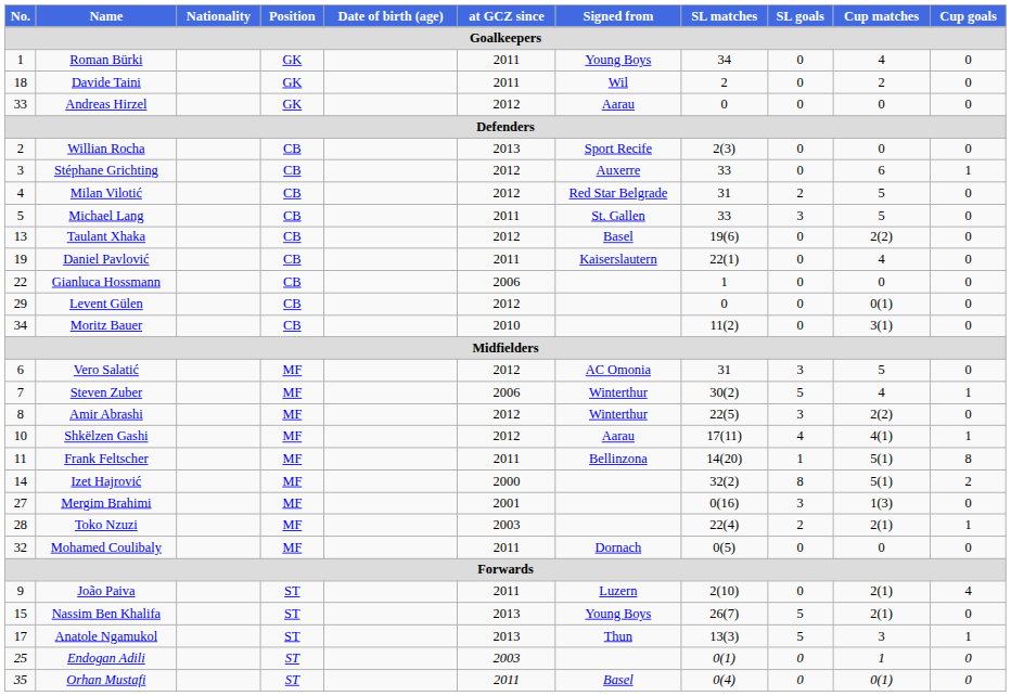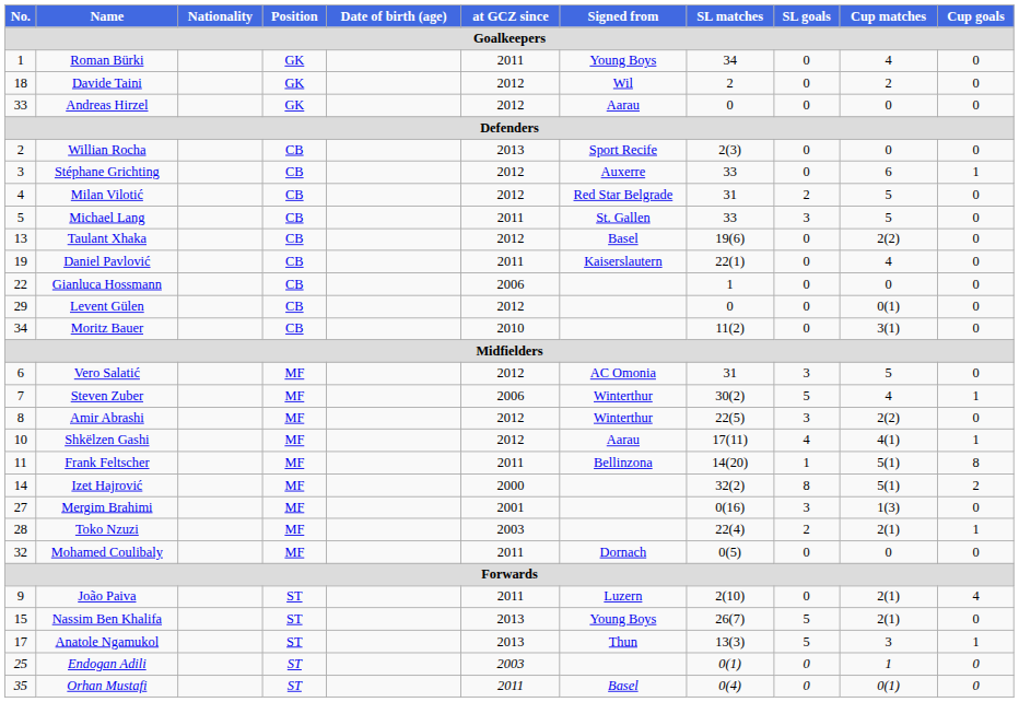 <table class="wikitable"  style="text-align:center; font-size:90%; width:85%;">
 <tr>
 <th style="background:#4169E1; color:white; text-align:center;">No.</th>
 <th style="background:#4169E1; color:white; text-align:center;">Name</th>
 <th style="background:#4169E1; color:white; text-align:center;">Nationality</th>
 <th style="background:#4169E1; color:white; text-align:center;">Position</th>
 <th style="background:#4169E1; color:white; text-align:center;">Date of birth (age)</th>
 <th style="background:#4169E1; color:white; text-align:center;">at GCZ since</th>
 <th style="background:#4169E1; color:white; text-align:center;">Signed from</th>
 <th style="background:#4169E1; color:white; text-align:center;">SL matches</th>
 <th style="background:#4169E1; color:white; text-align:center;">SL goals</th>
 <th style="background:#4169E1; color:white; text-align:center;">Cup matches</th>
 <th style="background:#4169E1; color:white; text-align:center;">Cup goals</th>
 </tr>
 <tr>
 <th colspan=11  style="background:#dcdcdc; text-align:center;">Goalkeepers</th>
 </tr>
 <tr>
 <td>1</td>
 <td><a href='#'>Roman Bürki</a></td>
 <td></td>
 <td><a href='#'>GK</a></td>
 <td></td>
 <td>2011</td>
 <td><a href='#'>Young Boys</a></td>
 <td>34</td>
 <td>0</td>
 <td>4</td>
 <td>0</td>
 </tr>
 <tr>
 <td>18</td>
 <td><a href='#'>Davide Taini</a></td>
 <td></td>
 <td><a href='#'>GK</a></td>
 <td></td>
-<td>2011</td>
+<td>2012</td>
 <td><a href='#'>Wil</a></td>
 <td>2</td>
 <td>0</td>
 <td>2</td>
 <td>0</td>
 </tr>
 <tr>
 <td>33</td>
 <td><a href='#'>Andreas Hirzel</a></td>
 <td></td>
 <td><a href='#'>GK</a></td>
 <td></td>
 <td>2012</td>
 <td><a href='#'>Aarau</a></td>
 <td>0</td>
 <td>0</td>
 <td>0</td>
 <td>0</td>
 </tr>
 <tr>
 <th colspan=11  style="background:#dcdcdc; text-align:center;">Defenders</th>
 </tr>
 <tr>
 <td>2</td>
 <td><a href='#'>Willian Rocha</a></td>
 <td></td>
 <td><a href='#'>CB</a></td>
 <td></td>
 <td>2013</td>
 <td><a href='#'>Sport Recife</a></td>
 <td>2(3)</td>
 <td>0</td>
 <td>0</td>
 <td>0</td>
 </tr>
 <tr>
 <td>3</td>
 <td><a href='#'>Stéphane Grichting</a></td>
 <td></td>
 <td><a href='#'>CB</a></td>
 <td></td>
 <td>2012</td>
 <td><a href='#'>Auxerre</a></td>
 <td>33</td>
 <td>0</td>
 <td>6</td>
 <td>1</td>
 </tr>
 <tr>
 <td>4</td>
 <td><a href='#'>Milan Vilotić</a></td>
 <td></td>
 <td><a href='#'>CB</a></td>
 <td></td>
 <td>2012</td>
 <td><a href='#'>Red Star Belgrade</a></td>
 <td>31</td>
 <td>2</td>
 <td>5</td>
 <td>0</td>
 </tr>
 <tr>
 <td>5</td>
 <td><a href='#'>Michael Lang</a></td>
 <td></td>
 <td><a href='#'>CB</a></td>
 <td></td>
 <td>2011</td>
 <td><a href='#'>St. Gallen</a></td>
 <td>33</td>
 <td>3</td>
 <td>5</td>
 <td>0</td>
 </tr>
 <tr>
 <td>13</td>
 <td><a href='#'>Taulant Xhaka</a></td>
 <td></td>
 <td><a href='#'>CB</a></td>
 <td></td>
 <td>2012</td>
 <td><a href='#'>Basel</a></td>
 <td>19(6)</td>
 <td>0</td>
 <td>2(2)</td>
 <td>0</td>
 </tr>
 <tr>
 <td>19</td>
 <td><a href='#'>Daniel Pavlović</a></td>
 <td></td>
 <td><a href='#'>CB</a></td>
 <td></td>
 <td>2011</td>
 <td><a href='#'>Kaiserslautern</a></td>
 <td>22(1)</td>
 <td>0</td>
 <td>4</td>
 <td>0</td>
 </tr>
 <tr>
 <td>22</td>
 <td><a href='#'>Gianluca Hossmann</a></td>
 <td></td>
 <td><a href='#'>CB</a></td>
 <td></td>
 <td>2006</td>
 <td></td>
 <td>1</td>
 <td>0</td>
 <td>0</td>
 <td>0</td>
 </tr>
 <tr>
 <td>29</td>
 <td><a href='#'>Levent Gülen</a></td>
 <td></td>
 <td><a href='#'>CB</a></td>
 <td></td>
 <td>2012</td>
 <td></td>
 <td>0</td>
 <td>0</td>
 <td>0(1)</td>
 <td>0</td>
 </tr>
 <tr>
 <td>34</td>
 <td><a href='#'>Moritz Bauer</a></td>
 <td></td>
 <td><a href='#'>CB</a></td>
 <td></td>
 <td>2010</td>
 <td></td>
 <td>11(2)</td>
 <td>0</td>
 <td>3(1)</td>
 <td>0</td>
 </tr>
 <tr>
 <th colspan=11  style="background:#dcdcdc; text-align:center;">Midfielders</th>
 </tr>
 <tr>
 <td>6</td>
 <td><a href='#'>Vero Salatić</a></td>
 <td></td>
 <td><a href='#'>MF</a></td>
 <td></td>
 <td>2012</td>
 <td><a href='#'>AC Omonia</a></td>
 <td>31</td>
 <td>3</td>
 <td>5</td>
 <td>0</td>
 </tr>
 <tr>
 <td>7</td>
 <td><a href='#'>Steven Zuber</a></td>
 <td></td>
 <td><a href='#'>MF</a></td>
 <td></td>
 <td>2006</td>
 <td><a href='#'>Winterthur</a></td>
 <td>30(2)</td>
 <td>5</td>
 <td>4</td>
 <td>1</td>
 </tr>
 <tr>
 <td>8</td>
 <td><a href='#'>Amir Abrashi</a></td>
 <td></td>
 <td><a href='#'>MF</a></td>
 <td></td>
 <td>2012</td>
 <td><a href='#'>Winterthur</a></td>
 <td>22(5)</td>
 <td>3</td>
 <td>2(2)</td>
 <td>0</td>
 </tr>
 <tr>
 <td>10</td>
 <td><a href='#'>Shkëlzen Gashi</a></td>
 <td></td>
 <td><a href='#'>MF</a></td>
 <td></td>
 <td>2012</td>
 <td><a href='#'>Aarau</a></td>
 <td>17(11)</td>
 <td>4</td>
 <td>4(1)</td>
 <td>1</td>
 </tr>
 <tr>
 <td>11</td>
 <td><a href='#'>Frank Feltscher</a></td>
 <td></td>
 <td><a href='#'>MF</a></td>
 <td></td>
 <td>2011</td>
 <td><a href='#'>Bellinzona</a></td>
 <td>14(20)</td>
 <td>1</td>
 <td>5(1)</td>
 <td>8</td>
 </tr>
 <tr>
 <td>14</td>
 <td><a href='#'>Izet Hajrović</a></td>
 <td></td>
 <td><a href='#'>MF</a></td>
 <td></td>
 <td>2000</td>
 <td></td>
 <td>32(2)</td>
 <td>8</td>
 <td>5(1)</td>
 <td>2</td>
 </tr>
 <tr>
 <td>27</td>
 <td><a href='#'>Mergim Brahimi</a></td>
 <td></td>
 <td><a href='#'>MF</a></td>
 <td></td>
 <td>2001</td>
 <td></td>
 <td>0(16)</td>
 <td>3</td>
 <td>1(3)</td>
 <td>0</td>
 </tr>
 <tr>
 <td>28</td>
 <td><a href='#'>Toko Nzuzi</a></td>
 <td></td>
 <td><a href='#'>MF</a></td>
 <td></td>
 <td>2003</td>
 <td></td>
 <td>22(4)</td>
 <td>2</td>
 <td>2(1)</td>
 <td>1</td>
 </tr>
 <tr>
 <td>32</td>
 <td><a href='#'>Mohamed Coulibaly</a></td>
 <td></td>
 <td><a href='#'>MF</a></td>
 <td></td>
 <td>2011</td>
 <td><a href='#'>Dornach</a></td>
 <td>0(5)</td>
 <td>0</td>
 <td>0</td>
 <td>0</td>
 </tr>
 <tr>
 <th colspan=11  style="background:#dcdcdc; text-align:center;">Forwards</th>
 </tr>
 <tr>
 <td>9</td>
 <td><a href='#'>João Paiva</a></td>
 <td></td>
 <td><a href='#'>ST</a></td>
 <td></td>
 <td>2011</td>
 <td><a href='#'>Luzern</a></td>
 <td>2(10)</td>
 <td>0</td>
 <td>2(1)</td>
 <td>4</td>
 </tr>
 <tr>
 <td>15</td>
 <td><a href='#'>Nassim Ben Khalifa</a></td>
 <td></td>
 <td><a href='#'>ST</a></td>
 <td></td>
 <td>2013</td>
 <td><a href='#'>Young Boys</a></td>
 <td>26(7)</td>
 <td>5</td>
 <td>2(1)</td>
 <td>0</td>
 </tr>
 <tr>
 <td>17</td>
 <td><a href='#'>Anatole Ngamukol</a></td>
 <td></td>
 <td><a href='#'>ST</a></td>
 <td></td>
 <td>2013</td>
 <td><a href='#'>Thun</a></td>
 <td>13(3)</td>
 <td>5</td>
 <td>3</td>
 <td>1</td>
 </tr>
 <tr>
 <td><em>25</em></td>
 <td><em><a href='#'>Endogan Adili</a></em></td>
 <td><em></em></td>
 <td><em><a href='#'>ST</a></em></td>
 <td><em></em></td>
 <td><em>2003</em></td>
 <td></td>
 <td><em>0(1)</em></td>
 <td><em>0</em></td>
 <td><em>1</em></td>
 <td><em>0</em></td>
 </tr>
 <tr>
 <td><em>35</em></td>
 <td><em><a href='#'>Orhan Mustafi</a></em></td>
 <td><em></em></td>
 <td><em><a href='#'>ST</a></em></td>
 <td><em></em></td>
 <td><em>2011</em></td>
 <td><em><a href='#'>Basel</a></em></td>
 <td><em>0(4)</em></td>
 <td><em>0</em></td>
 <td><em>0(1)</em></td>
 <td><em>0</em></td>
 </tr>
 </table>
